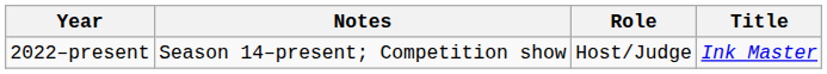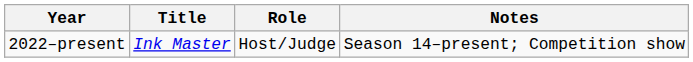 <table class="wikitable sortable">
 <tr>
 <th>Year</th>
+<th>Title</th>
+<th>Role</th>
 <th>Notes</th>
-<th>Role</th>
-<th>Title</th>
 </tr>
 <tr>
 <td>2022–present</td>
+<td><em><a href='#'>Ink Master</a></em></td>
+<td>Host/Judge</td>
 <td>Season 14–present; Competition show</td>
-<td>Host/Judge</td>
-<td><em><a href='#'>Ink Master</a></em></td>
 </tr>
 </table>
